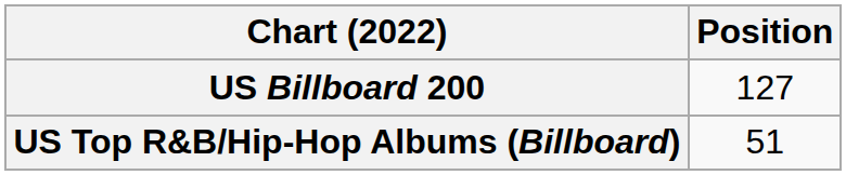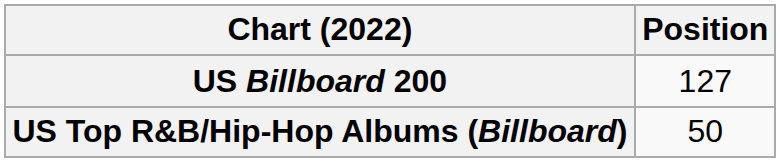 <table class="wikitable sortable plainrowheaders" style="text-align:center">
 <tr>
 <th scope="col">Chart (2022)</th>
 <th scope="col">Position</th>
 </tr>
 <tr>
 <th scope="row">US <em>Billboard</em> 200</th>
 <td>127</td>
 </tr>
 <tr>
 <th scope="row">US Top R&B/Hip-Hop Albums (<em>Billboard</em>)</th>
-<td>51</td>
+<td>50</td>
 </tr>
 </table>
